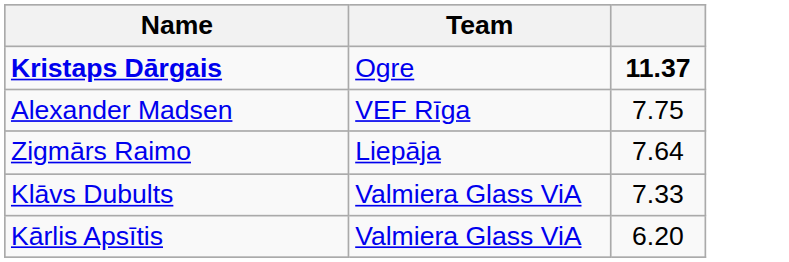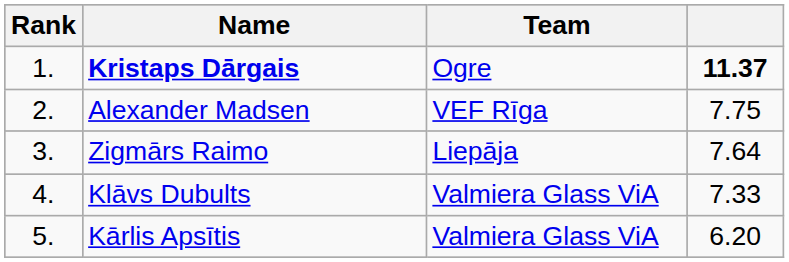 <table class="wikitable" style="text-align: center;">
 <tr>
+<th>Rank</th>
 <th width=200>Name</th>
 <th width=150>Team</th>
 <th width=50></th>
 </tr>
 <tr>
+<td>1.</td>
 <td align="left"> <strong><a href='#'>Kristaps Dārgais</a></strong></td>
 <td style="text-align:left;"><a href='#'>Ogre</a></td>
 <td><strong>11.37</strong></td>
 </tr>
 <tr>
+<td>2.</td>
 <td align="left"> <a href='#'>Alexander Madsen</a></td>
 <td style="text-align:left;"><a href='#'>VEF Rīga</a></td>
 <td>7.75</td>
 </tr>
 <tr>
+<td>3.</td>
 <td align="left"> <a href='#'>Zigmārs Raimo</a></td>
 <td style="text-align:left;"><a href='#'>Liepāja</a></td>
 <td>7.64</td>
 </tr>
 <tr>
+<td>4.</td>
 <td align="left"> <a href='#'>Klāvs Dubults</a></td>
 <td style="text-align:left;"><a href='#'>Valmiera Glass ViA</a></td>
 <td>7.33</td>
 </tr>
 <tr>
+<td>5.</td>
 <td align="left"> <a href='#'>Kārlis Apsītis</a></td>
 <td style="text-align:left;"><a href='#'>Valmiera Glass ViA</a></td>
 <td>6.20</td>
 </tr>
 </table>
